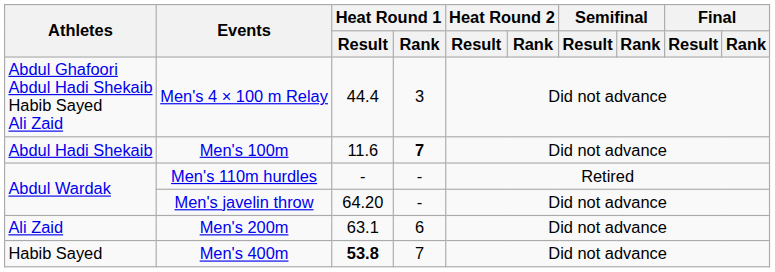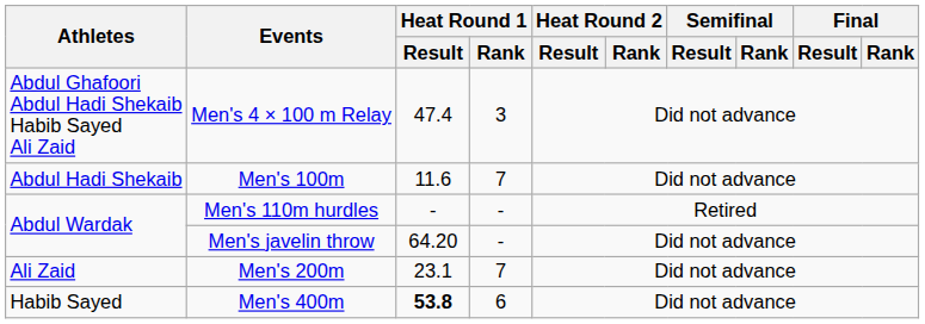 <table class=wikitable style=font-size:90%>
 <tr>
 <th rowspan=2>Athletes</th>
 <th rowspan=2>Events</th>
 <th colspan=2>Heat Round 1</th>
 <th colspan=2>Heat Round 2</th>
 <th colspan=2>Semifinal</th>
 <th colspan=2>Final</th>
 </tr>
 <tr>
 <th>Result</th>
 <th>Rank</th>
 <th>Result</th>
 <th>Rank</th>
 <th>Result</th>
 <th>Rank</th>
 <th>Result</th>
 <th>Rank</th>
 </tr>
 <tr>
 <td><a href='#'>Abdul Ghafoori</a><br><a href='#'>Abdul Hadi Shekaib</a><br>Habib Sayed<br><a href='#'>Ali Zaid</a></td>
 <td align=center><a href='#'>Men's 4 × 100 m Relay</a></td>
-<td align=center>44.4</td>
+<td align=center>47.4</td>
 <td align=center>3</td>
 <td colspan=6  align=center>Did not advance</td>
 </tr>
 <tr>
 <td><a href='#'>Abdul Hadi Shekaib</a></td>
 <td align=center><a href='#'>Men's 100m</a></td>
 <td align=center>11.6</td>
-<td align=center><strong>7</strong></td>
+<td align=center>7</td>
 <td colspan=6  align=center>Did not advance</td>
 </tr>
 <tr>
 <td rowspan ="2"><a href='#'>Abdul Wardak</a></td>
 <td align=center><a href='#'>Men's 110m hurdles</a></td>
 <td align=center>-</td>
 <td align=center>-</td>
 <td colspan=6  align=center>Retired</td>
 </tr>
 <tr>
 <td align=center><a href='#'>Men's javelin throw</a></td>
 <td align=center>64.20</td>
 <td align=center>-</td>
 <td colspan=6  align=center>Did not advance</td>
 </tr>
 <tr>
 <td><a href='#'>Ali Zaid</a></td>
 <td align=center><a href='#'>Men's 200m</a></td>
-<td align=center>63.1</td>
-<td align=center>6</td>
+<td align=center>23.1</td>
+<td align=center>7</td>
 <td colspan=6  align=center>Did not advance</td>
 </tr>
 <tr>
 <td>Habib Sayed</td>
 <td align=center><a href='#'>Men's 400m</a></td>
 <td align=center><strong>53.8</strong></td>
-<td align=center>7</td>
+<td align=center>6</td>
 <td colspan=6  align=center>Did not advance</td>
 </tr>
 </table>
